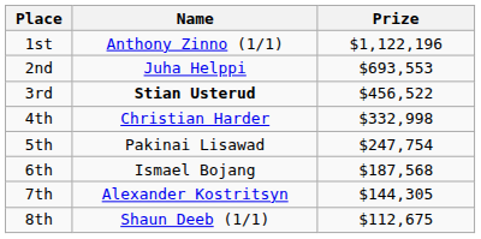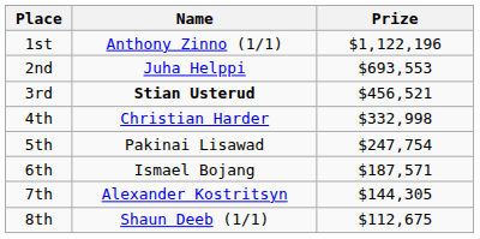 <table class="wikitable">
 <tr>
 <th width="50">Place</th>
 <th width="200">Name</th>
 <th width="125">Prize</th>
 </tr>
 <tr>
 <td align = "center">1st</td>
 <td align = "center"><a href='#'>Anthony Zinno</a> (1/1)</td>
 <td align = "center">$1,122,196</td>
 </tr>
 <tr>
 <td align = "center">2nd</td>
 <td align = "center"><a href='#'>Juha Helppi</a></td>
 <td align = "center">$693,553</td>
 </tr>
 <tr>
 <td align = "center">3rd</td>
 <td align = "center"><strong>Stian Usterud</strong></td>
-<td align = "center">$456,522</td>
+<td align = "center">$456,521</td>
 </tr>
 <tr>
 <td align = "center">4th</td>
 <td align = "center"><a href='#'>Christian Harder</a></td>
 <td align = "center">$332,998</td>
 </tr>
 <tr>
 <td align = "center">5th</td>
 <td align = "center">Pakinai Lisawad</td>
 <td align = "center">$247,754</td>
 </tr>
 <tr>
 <td align = "center">6th</td>
 <td align = "center">Ismael Bojang</td>
-<td align = "center">$187,568</td>
+<td align = "center">$187,571</td>
 </tr>
 <tr>
 <td align = "center">7th</td>
 <td align = "center"><a href='#'>Alexander Kostritsyn</a></td>
 <td align = "center">$144,305</td>
 </tr>
 <tr>
 <td align = "center">8th</td>
 <td align = "center"><a href='#'>Shaun Deeb</a> (1/1)</td>
 <td align = "center">$112,675</td>
 </tr>
 </table>
